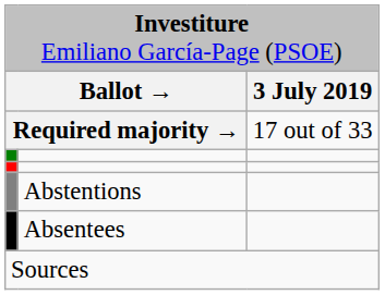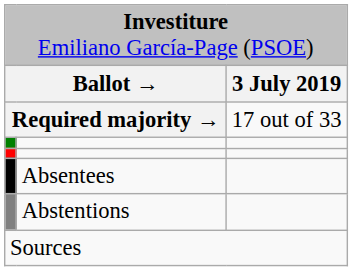 <table class="wikitable" style="text-align:center;">
 <tr>
 <td colspan="3" align="center" bgcolor="#C0C0C0"><strong>Investiture</strong><br><a href='#'>Emiliano García-Page</a> (<a href='#'>PSOE</a>)</td>
 </tr>
 <tr>
 <th colspan="2" width="150px">Ballot →</th>
 <th>3 July 2019</th>
 </tr>
 <tr>
 <th colspan="2">Required majority →</th>
 <td>17 out of 33 </td>
 </tr>
 <tr>
 <th width="1px" style="background:green;"></th>
 <td align="left"></td>
 <td></td>
 </tr>
 <tr>
 <th style="background:red;"></th>
 <td align="left"></td>
 <td></td>
 </tr>
 <tr>
-<th style="background:gray;"></th>
-<td align="left"><span>Abstentions</span></td>
+<th style="background:black;"></th>
+<td align="left"><span>Absentees</span></td>
 <td></td>
 </tr>
 <tr>
-<th style="background:black;"></th>
-<td align="left"><span>Absentees</span></td>
+<th style="background:gray;"></th>
+<td align="left"><span>Abstentions</span></td>
 <td></td>
 </tr>
 <tr>
 <td align="left" colspan="3">Sources</td>
 </tr>
 </table>
